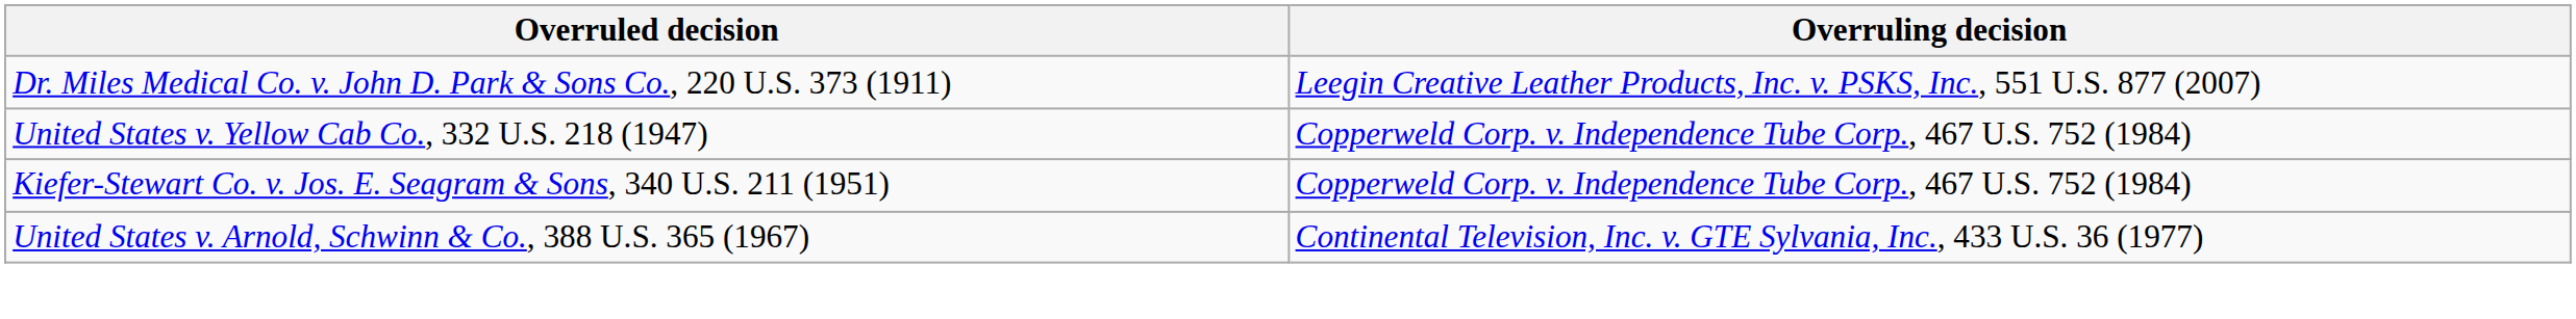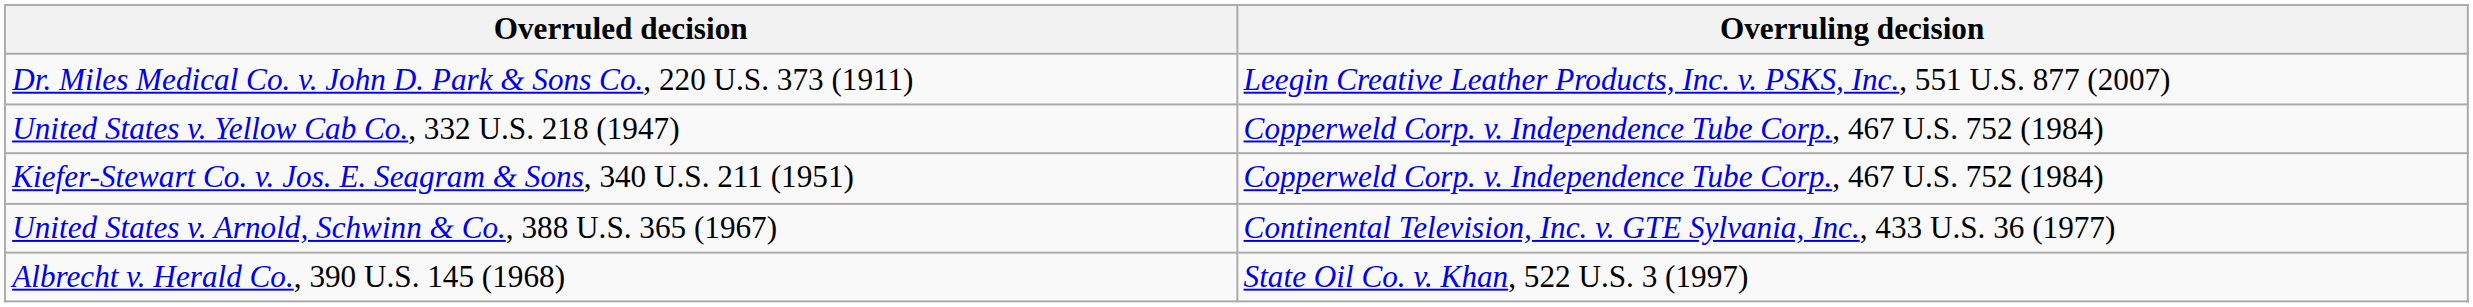 <table class="wikitable sortable collapsible" style="width:100%">
 <tr>
 <th width="50%">Overruled decision</th>
 <th width="50%">Overruling decision</th>
 </tr>
 <tr valign="top">
 <td><em><a href='#'>Dr. Miles Medical Co. v. John D. Park & Sons Co.</a></em>, 220 U.S. 373 (1911)</td>
 <td><em><a href='#'>Leegin Creative Leather Products, Inc. v. PSKS, Inc.</a></em>, 551 U.S. 877 (2007)</td>
 </tr>
 <tr>
 <td><em><a href='#'>United States v. Yellow Cab Co.</a></em>, 332 U.S. 218 (1947)</td>
 <td><em><a href='#'>Copperweld Corp. v. Independence Tube Corp.</a></em>, 467 U.S. 752 (1984)</td>
 </tr>
 <tr>
 <td><em><a href='#'>Kiefer-Stewart Co. v. Jos. E. Seagram & Sons</a></em>, 340 U.S. 211 (1951)</td>
 <td><em><a href='#'>Copperweld Corp. v. Independence Tube Corp.</a></em>, 467 U.S. 752 (1984)</td>
 </tr>
 <tr>
 <td><em><a href='#'>United States v. Arnold, Schwinn & Co.</a></em>, 388 U.S. 365 (1967)</td>
 <td><em><a href='#'>Continental Television, Inc. v. GTE Sylvania, Inc.</a></em>, 433 U.S. 36 (1977)</td>
 </tr>
+<tr>
+<td><em><a href='#'>Albrecht v. Herald Co.</a></em>, 390 U.S. 145 (1968)</td>
+<td><em><a href='#'>State Oil Co. v. Khan</a></em>, 522 U.S. 3 (1997)</td>
+</tr>
 </table>
